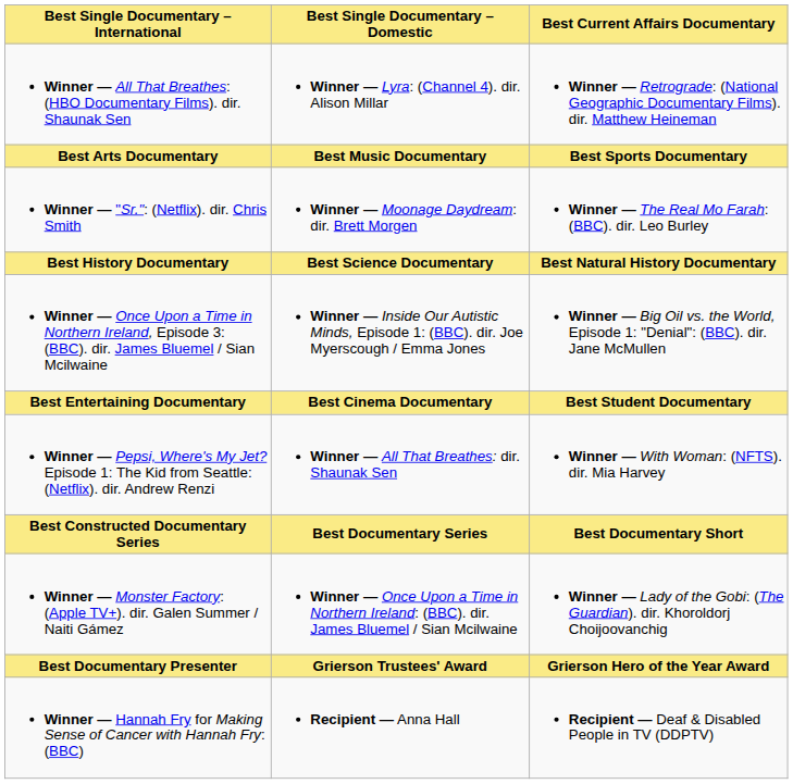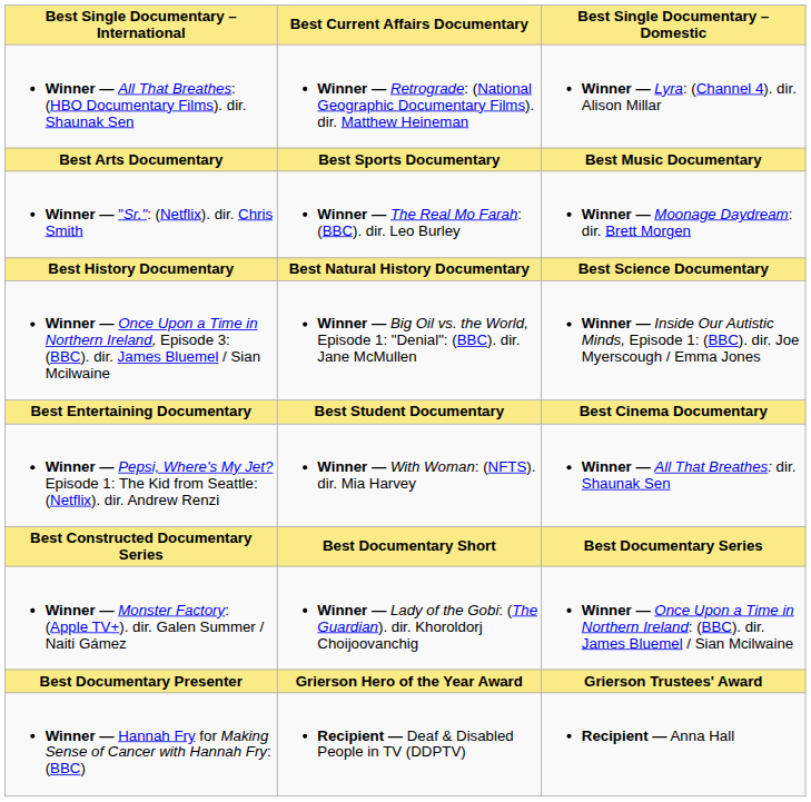 <table class="wikitable" style="font-size:100%">
 <tr>
 <th style="background:#FAEB86;" width="34%">Best Single Documentary – International</th>
+<th style="background:#FAEB86;" width="33%">Best Current Affairs Documentary</th>
 <th style="background:#FAEB86;" width="33%">Best Single Documentary – Domestic</th>
-<th style="background:#FAEB86;" width="33%">Best Current Affairs Documentary</th>
 </tr>
 <tr>
 <td style="vertical-align:top"><br><ul><li><strong>Winner —</strong> <em><a href='#'>All That Breathes</a></em>: (<a href='#'>HBO Documentary Films</a>). dir. <a href='#'>Shaunak Sen</a></li></ul></td>
+<td style="vertical-align:top"><br><ul><li><strong>Winner —</strong> <em><a href='#'>Retrograde</a></em>: (<a href='#'>National Geographic Documentary Films</a>). dir. <a href='#'>Matthew Heineman</a></li></ul></td>
 <td style="vertical-align:top"><br><ul><li><strong>Winner —</strong> <em><a href='#'>Lyra</a></em>: (<a href='#'>Channel 4</a>). dir. Alison Millar</li></ul></td>
-<td style="vertical-align:top"><br><ul><li><strong>Winner —</strong> <em><a href='#'>Retrograde</a></em>: (<a href='#'>National Geographic Documentary Films</a>). dir. <a href='#'>Matthew Heineman</a></li></ul></td>
 </tr>
 <tr>
 <th style="background:#FAEB86;" width="34%">Best Arts Documentary</th>
+<th style="background:#FAEB86;" width="33%">Best Sports Documentary</th>
 <th style="background:#FAEB86;" width="33%">Best Music Documentary</th>
-<th style="background:#FAEB86;" width="33%">Best Sports Documentary</th>
 </tr>
 <tr>
 <td style="vertical-align:top"><br><ul><li><strong>Winner —</strong> <a href='#'>"<em>Sr."</em></a>: (<a href='#'>Netflix</a>). dir. <a href='#'>Chris Smith</a></li></ul></td>
+<td style="vertical-align:top"><br><ul><li><strong>Winner —</strong> <em><a href='#'>The Real Mo Farah</a></em>: (<a href='#'>BBC</a>). dir. Leo Burley</li></ul></td>
 <td style="vertical-align:top"><br><ul><li><strong>Winner —</strong> <em><a href='#'>Moonage Daydream</a></em>: dir. <a href='#'>Brett Morgen</a></li></ul></td>
-<td style="vertical-align:top"><br><ul><li><strong>Winner —</strong> <em><a href='#'>The Real Mo Farah</a></em>: (<a href='#'>BBC</a>). dir. Leo Burley</li></ul></td>
 </tr>
 <tr>
 <th style="background:#FAEB86;" width="34%">Best History Documentary</th>
+<th style="background:#FAEB86;" width="33%">Best Natural History Documentary</th>
 <th style="background:#FAEB86;" width="33%">Best Science Documentary</th>
-<th style="background:#FAEB86;" width="33%">Best Natural History Documentary</th>
 </tr>
 <tr>
 <td style="vertical-align:top"><br><ul><li><strong>Winner —</strong> <em><a href='#'>Once Upon a Time in Northern Ireland</a>,</em> Episode 3: (<a href='#'>BBC</a>). dir. <a href='#'>James Bluemel</a> / Sian Mcilwaine</li></ul></td>
+<td style="vertical-align:top"><br><ul><li><strong>Winner —</strong> <em>Big Oil vs. the World,</em> Episode 1: "Denial": (<a href='#'>BBC</a>). dir. Jane McMullen</li></ul></td>
 <td style="vertical-align:top"><br><ul><li><strong>Winner —</strong> <em>Inside Our Autistic Minds,</em> Episode 1: (<a href='#'>BBC</a>). dir. Joe Myerscough / Emma Jones</li></ul></td>
-<td style="vertical-align:top"><br><ul><li><strong>Winner —</strong> <em>Big Oil vs. the World,</em> Episode 1: "Denial": (<a href='#'>BBC</a>). dir. Jane McMullen</li></ul></td>
 </tr>
 <tr>
 <th style="background:#FAEB86;" width="34%">Best Entertaining Documentary</th>
+<th style="background:#FAEB86;" width="33%">Best Student Documentary</th>
 <th style="background:#FAEB86;" width="33%">Best Cinema Documentary</th>
-<th style="background:#FAEB86;" width="33%">Best Student Documentary</th>
 </tr>
 <tr>
 <td style="vertical-align:top"><br><ul><li><strong>Winner —</strong> <em><a href='#'>Pepsi, Where's My Jet?</a></em> Episode 1: The Kid from Seattle: (<a href='#'>Netflix</a>). dir. Andrew Renzi</li></ul></td>
+<td style="vertical-align:top"><br><ul><li><strong>Winner —</strong> <em>With Woman</em>: (<a href='#'>NFTS</a>). dir. Mia Harvey</li></ul></td>
 <td style="vertical-align:top"><br><ul><li><strong>Winner —</strong> <em><a href='#'>All That Breathes</a>:</em> dir. <a href='#'>Shaunak Sen</a></li></ul></td>
-<td style="vertical-align:top"><br><ul><li><strong>Winner —</strong> <em>With Woman</em>: (<a href='#'>NFTS</a>). dir. Mia Harvey</li></ul></td>
 </tr>
 <tr>
 <th style="background:#FAEB86;" width="34%">Best Constructed Documentary Series</th>
+<th style="background:#FAEB86;" width="33%">Best Documentary Short</th>
 <th style="background:#FAEB86;" width="33%">Best Documentary Series</th>
-<th style="background:#FAEB86;" width="33%">Best Documentary Short</th>
 </tr>
 <tr>
 <td style="vertical-align:top"><br><ul><li><strong>Winner —</strong> <em><a href='#'>Monster Factory</a></em>: (<a href='#'>Apple TV+</a>). dir. Galen Summer / Naiti Gámez</li></ul></td>
+<td style="vertical-align:top"><br><ul><li><strong>Winner —</strong> <em>Lady of the Gobi</em>: (<em><a href='#'>The Guardian</a></em>). dir. Khoroldorj Choijoovanchig</li></ul></td>
 <td style="vertical-align:top"><br><ul><li><strong>Winner —</strong> <em><a href='#'>Once Upon a Time in Northern Ireland</a></em>: (<a href='#'>BBC</a>). dir. <a href='#'>James Bluemel</a> / Sian Mcilwaine</li></ul></td>
-<td style="vertical-align:top"><br><ul><li><strong>Winner —</strong> <em>Lady of the Gobi</em>: (<em><a href='#'>The Guardian</a></em>). dir. Khoroldorj Choijoovanchig</li></ul></td>
 </tr>
 <tr>
 <th style="background:#FAEB86;" width="34%">Best Documentary Presenter</th>
+<th style="background:#FAEB86;" width="33%">Grierson Hero of the Year Award</th>
 <th style="background:#FAEB86;" width="33%">Grierson Trustees' Award</th>
-<th style="background:#FAEB86;" width="33%">Grierson Hero of the Year Award</th>
 </tr>
 <tr>
 <td style="vertical-align:top"><br><ul><li><strong>Winner —</strong> <a href='#'>Hannah Fry</a> for <em>Making Sense of Cancer with Hannah Fry</em>: (<a href='#'>BBC</a>)</li></ul></td>
+<td style="vertical-align:top"><br><ul><li><strong>Recipient —</strong> Deaf & Disabled People in TV (DDPTV)</li></ul></td>
 <td style="vertical-align:top"><br><ul><li><strong>Recipient —</strong> Anna Hall</li></ul></td>
-<td style="vertical-align:top"><br><ul><li><strong>Recipient —</strong> Deaf & Disabled People in TV (DDPTV)</li></ul></td>
 </tr>
 </table>
